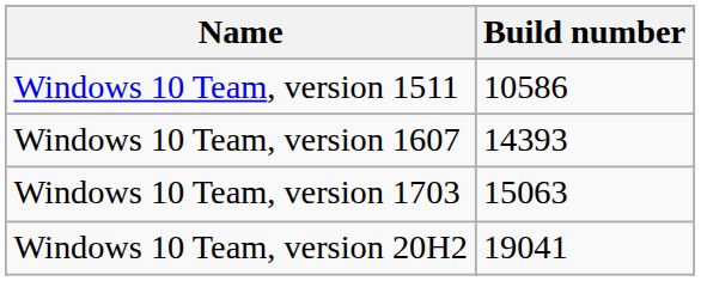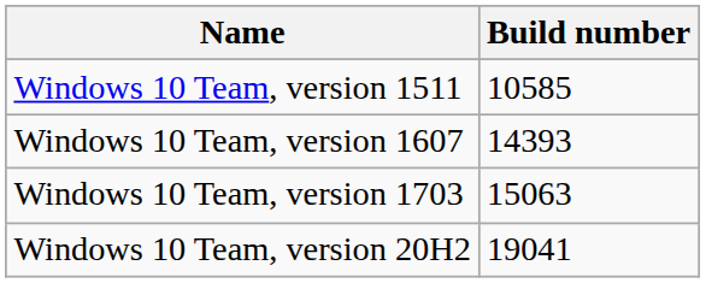 <table class="wikitable sortable">
 <tr>
 <th>Name</th>
 <th>Build number</th>
 </tr>
 <tr>
 <td><a href='#'>Windows 10 Team</a>, version 1511</td>
-<td>10586</td>
+<td>10585</td>
 </tr>
 <tr>
 <td>Windows 10 Team, version 1607</td>
 <td>14393</td>
 </tr>
 <tr>
 <td>Windows 10 Team, version 1703</td>
 <td>15063</td>
 </tr>
 <tr>
 <td>Windows 10 Team, version 20H2</td>
 <td>19041</td>
 </tr>
 </table>
